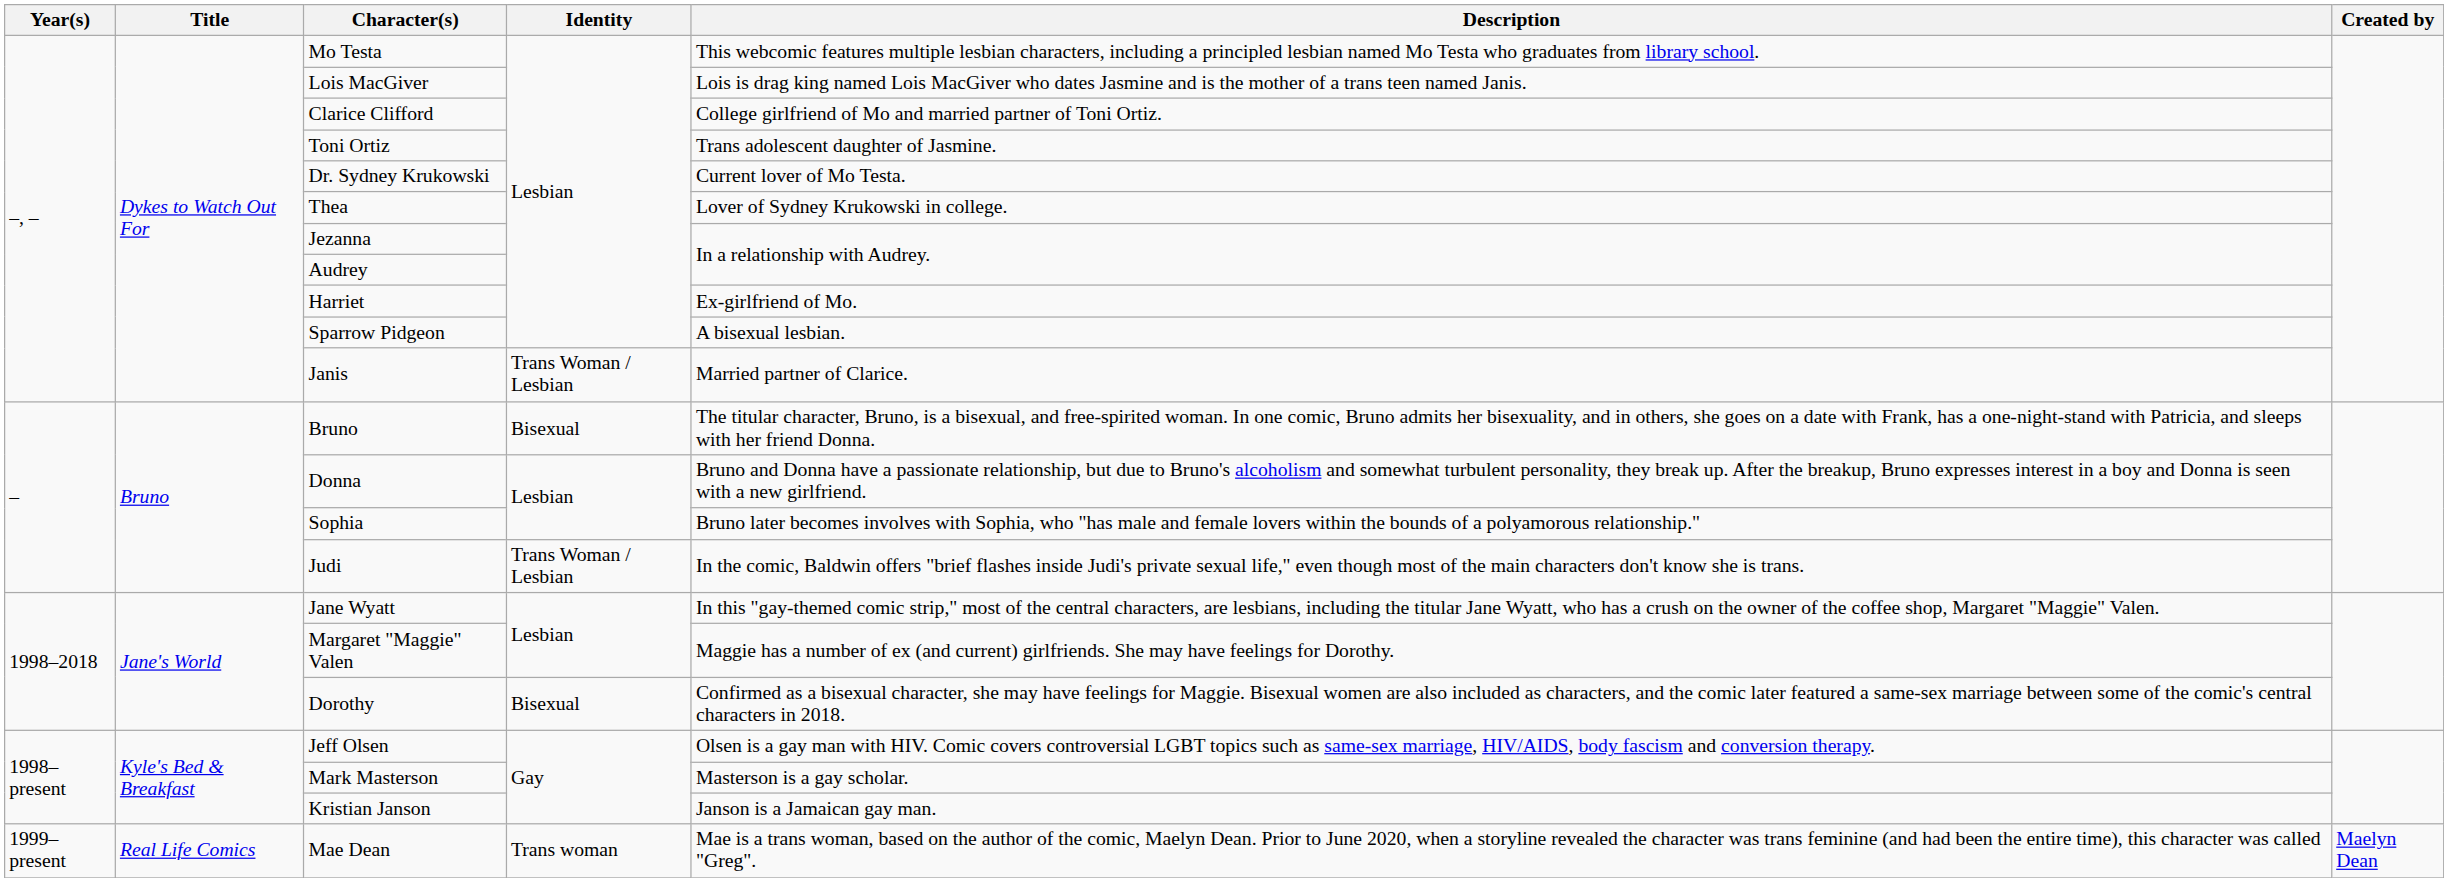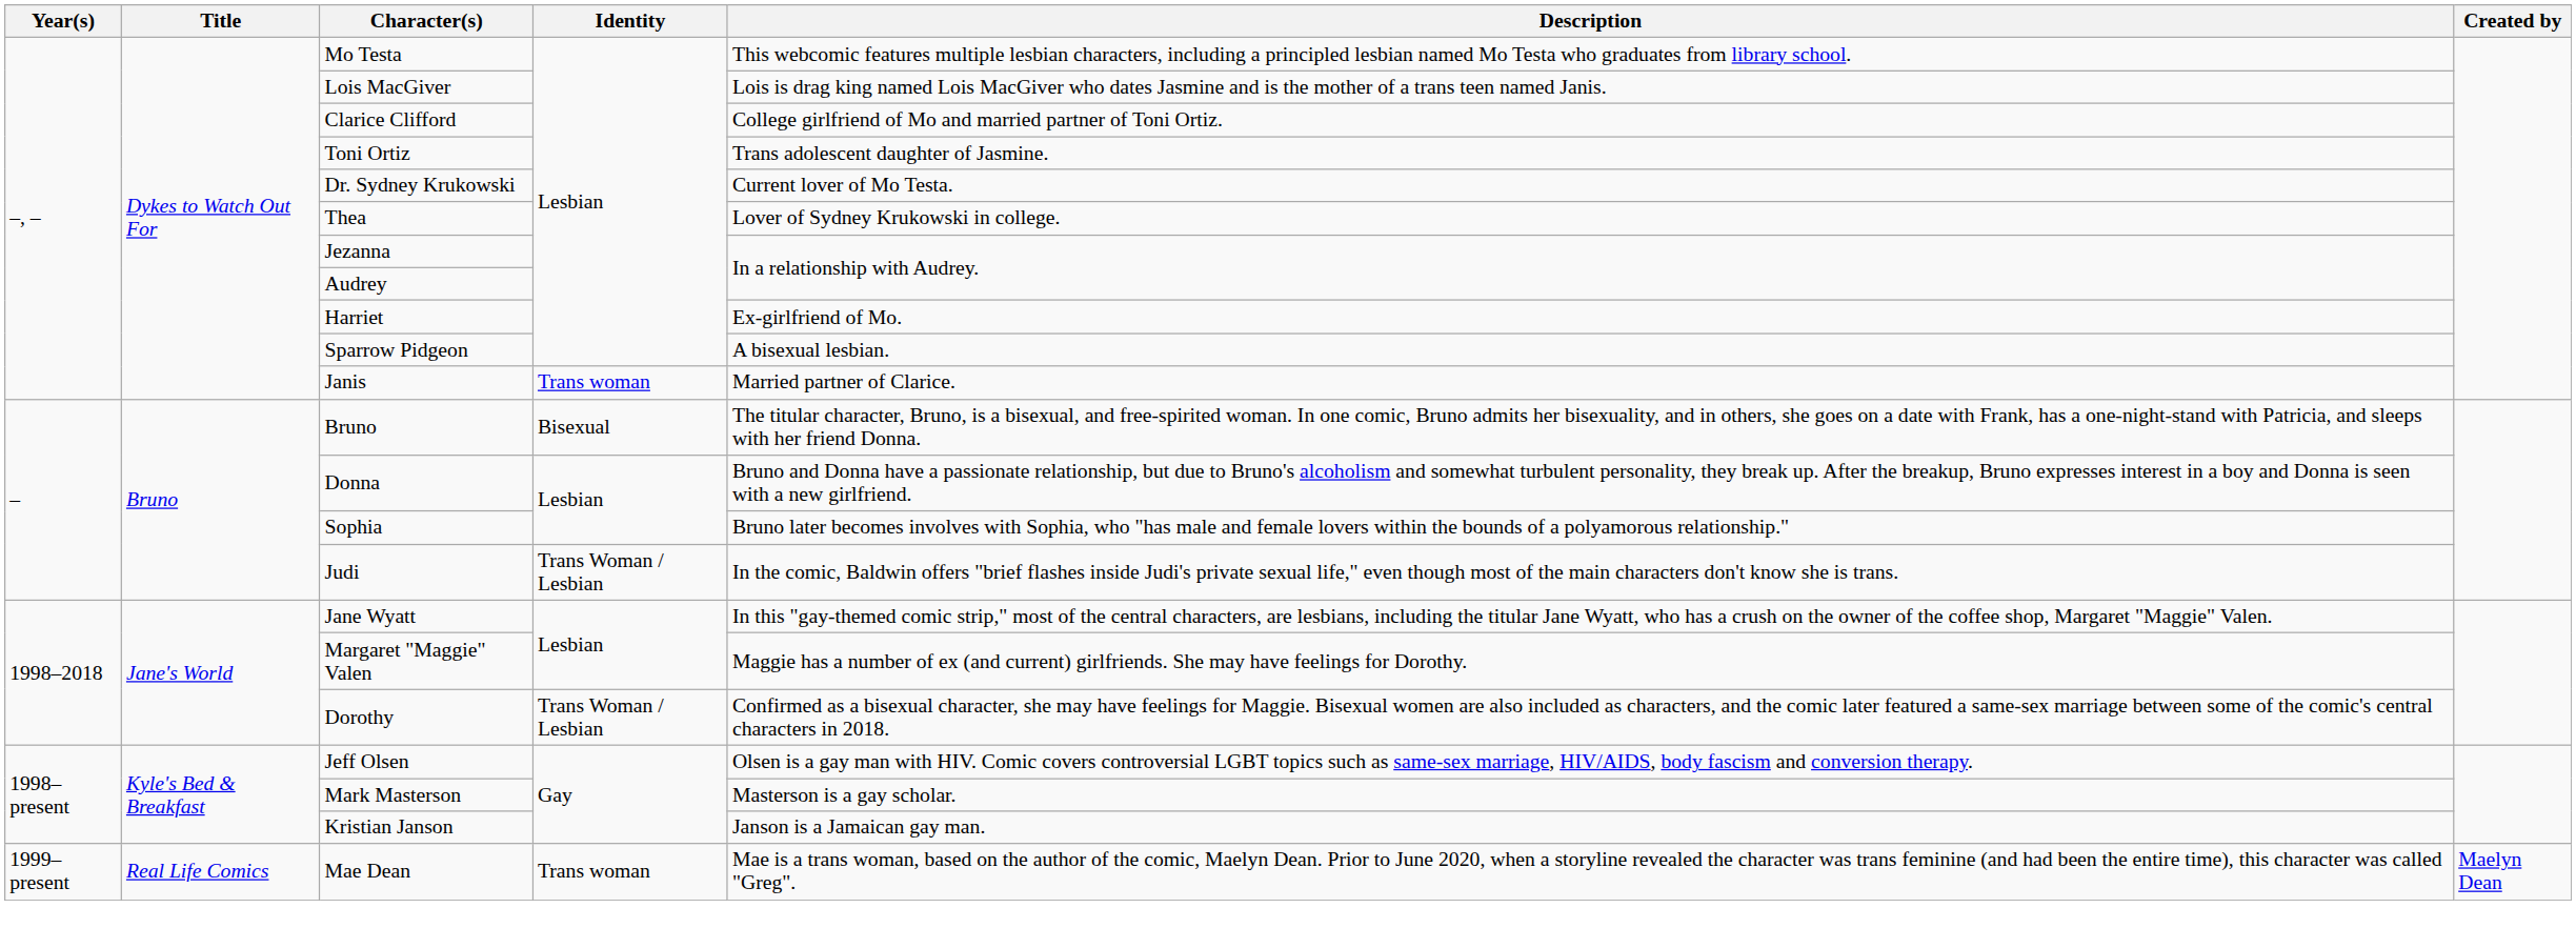 <table class="wikitable sortable" width="100%" |->
 <tr>
 <th scope="col">Year(s)</th>
 <th scope="col">Title</th>
 <th scope="col">Character(s)</th>
 <th scope="col">Identity</th>
 <th scope="col" class="unsortable">Description</th>
 <th scope="col">Created by</th>
 </tr>
 <tr>
 <td rowspan="11">–, –</td>
 <td rowspan="11"><em><a href='#'>Dykes to Watch Out For</a></em></td>
 <td>Mo Testa</td>
 <td rowspan="10">Lesbian</td>
 <td>This webcomic features multiple lesbian characters, including a principled lesbian named Mo Testa who graduates from <a href='#'>library school</a>.</td>
 <td rowspan="11"></td>
 </tr>
 <tr>
 <td>Lois MacGiver</td>
 <td>Lois is drag king named Lois MacGiver who dates Jasmine and is the mother of a trans teen named Janis.</td>
 </tr>
 <tr>
 <td>Clarice Clifford</td>
 <td>College girlfriend of Mo and married partner of Toni Ortiz.</td>
 </tr>
 <tr>
 <td>Toni Ortiz</td>
 <td>Trans adolescent daughter of Jasmine.</td>
 </tr>
 <tr>
 <td>Dr. Sydney Krukowski</td>
 <td>Current lover of Mo Testa.</td>
 </tr>
 <tr>
 <td>Thea</td>
 <td>Lover of Sydney Krukowski in college.</td>
 </tr>
 <tr>
 <td>Jezanna</td>
 <td rowspan="2">In a relationship with Audrey.</td>
 </tr>
 <tr>
 <td>Audrey</td>
 </tr>
 <tr>
 <td>Harriet</td>
 <td>Ex-girlfriend of Mo.</td>
 </tr>
 <tr>
 <td>Sparrow Pidgeon</td>
 <td>A bisexual lesbian.</td>
 </tr>
 <tr>
 <td>Janis</td>
-<td>Trans Woman / Lesbian</td>
+<td><a href='#'>Trans woman</a></td>
 <td>Married partner of Clarice.</td>
 </tr>
 <tr>
 <td rowspan="4">–</td>
 <td rowspan="4"><em><a href='#'>Bruno</a></em></td>
 <td>Bruno</td>
 <td>Bisexual</td>
 <td>The titular character, Bruno, is a bisexual, and free-spirited woman. In one comic, Bruno admits her bisexuality, and in others, she goes on a date with Frank, has a one-night-stand with Patricia, and sleeps with her friend Donna.</td>
 <td rowspan="4"></td>
 </tr>
 <tr>
 <td>Donna</td>
 <td rowspan="2">Lesbian</td>
 <td>Bruno and Donna have a passionate relationship, but due to Bruno's <a href='#'>alcoholism</a> and somewhat turbulent personality, they break up. After the breakup, Bruno expresses interest in a boy and Donna is seen with a new girlfriend.</td>
 </tr>
 <tr>
 <td>Sophia</td>
 <td>Bruno later becomes involves with Sophia, who "has male and female lovers within the bounds of a polyamorous relationship."</td>
 </tr>
 <tr>
 <td>Judi</td>
 <td>Trans Woman / Lesbian</td>
 <td>In the comic, Baldwin offers "brief flashes inside Judi's private sexual life," even though most of the main characters don't know she is trans.</td>
 </tr>
 <tr>
 <td rowspan="3">1998–2018</td>
 <td rowspan="3"><em><a href='#'>Jane's World</a></em></td>
 <td>Jane Wyatt</td>
 <td rowspan="2">Lesbian</td>
 <td>In this "gay-themed comic strip," most of the central characters, are lesbians, including the titular Jane Wyatt, who has a crush on the owner of the coffee shop, Margaret "Maggie" Valen.</td>
 <td rowspan="3"></td>
 </tr>
 <tr>
 <td>Margaret "Maggie" Valen</td>
 <td>Maggie has a number of ex (and current) girlfriends. She may have feelings for Dorothy.</td>
 </tr>
 <tr>
 <td>Dorothy</td>
-<td>Bisexual</td>
+<td>Trans Woman / Lesbian</td>
 <td>Confirmed as a bisexual character, she may have feelings for Maggie. Bisexual women are also included as characters, and the comic later featured a same-sex marriage between some of the comic's central characters in 2018.</td>
 </tr>
 <tr>
 <td rowspan="3">1998–present</td>
 <td rowspan="3"><em><a href='#'>Kyle's Bed & Breakfast</a></em></td>
 <td>Jeff Olsen</td>
 <td rowspan="3">Gay</td>
 <td>Olsen is a gay man with HIV. Comic covers controversial LGBT topics such as <a href='#'>same-sex marriage</a>, <a href='#'>HIV/AIDS</a>, <a href='#'>body fascism</a> and <a href='#'>conversion therapy</a>.</td>
 <td rowspan="3"></td>
 </tr>
 <tr>
 <td>Mark Masterson</td>
 <td>Masterson is a gay scholar.</td>
 </tr>
 <tr>
 <td>Kristian Janson</td>
 <td>Janson is a Jamaican gay man.</td>
 </tr>
 <tr>
 <td>1999–present</td>
 <td><em><a href='#'>Real Life Comics</a></em></td>
 <td>Mae Dean</td>
 <td>Trans woman</td>
 <td>Mae is a trans woman, based on the author of the comic, Maelyn Dean. Prior to June 2020, when a storyline revealed the character was trans feminine (and had been the entire time), this character was called "Greg".</td>
 <td><a href='#'>Maelyn Dean</a></td>
 </tr>
 </table>
